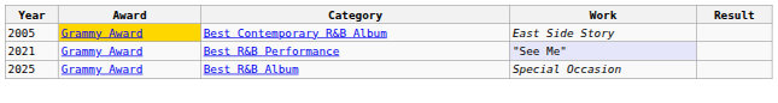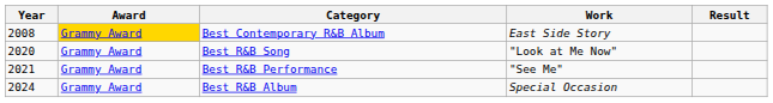 <table class="wikitable" style="width:100%;">
 <tr>
 <th>Year</th>
 <th><strong>Award</strong></th>
 <th><strong>Category</strong></th>
 <th><strong>Work</strong></th>
 <th><strong>Result</strong></th>
 </tr>
 <tr>
-<td>2005</td>
+<td>2008</td>
 <td style="background: gold;"><a href='#'>Grammy Award</a></td>
 <td><a href='#'>Best Contemporary R&B Album</a></td>
 <td><em>East Side Story</em></td>
 <td></td>
 </tr>
 <tr>
+<td>2020</td>
+<td><a href='#'>Grammy Award</a></td>
+<td><a href='#'>Best R&B Song</a></td>
+<td>"Look at Me Now"</td>
+<td></td>
+</tr>
+<tr>
 <td>2021</td>
 <td><a href='#'>Grammy Award</a></td>
 <td><a href='#'>Best R&B Performance</a></td>
-<td style="background: lavender;">"See Me"</td>
+<td>"See Me"</td>
 <td></td>
 </tr>
 <tr>
-<td>2025</td>
+<td>2024</td>
 <td><a href='#'>Grammy Award</a></td>
 <td><a href='#'>Best R&B Album</a></td>
 <td><em>Special Occasion</em></td>
 <td></td>
 </tr>
 </table>
